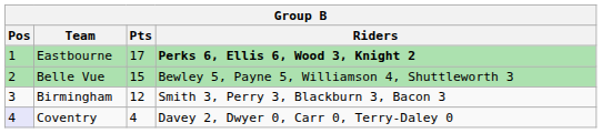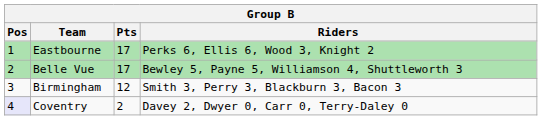 <table class="wikitable">
 <tr>
 <th colspan="4">Group B</th>
 </tr>
 <tr>
 <th width=20>Pos</th>
 <th width=90>Team</th>
 <th width=20>Pts</th>
 <th width=450>Riders</th>
 </tr>
 <tr style="background:#ACE1AF;">
 <td>1</td>
 <td align=left>Eastbourne</td>
 <td>17</td>
-<td><strong>Perks 6, Ellis 6, Wood 3, Knight 2</strong></td>
+<td>Perks 6, Ellis 6, Wood 3, Knight 2</td>
 </tr>
 <tr style="background:#ACE1AF;">
 <td>2</td>
 <td align=left>Belle Vue</td>
-<td>15</td>
+<td>17</td>
 <td>Bewley 5, Payne 5, Williamson 4, Shuttleworth 3</td>
 </tr>
 <tr>
 <td>3</td>
 <td align=left>Birmingham</td>
 <td>12</td>
 <td>Smith 3, Perry 3, Blackburn 3, Bacon 3</td>
 </tr>
 <tr>
 <td style="background: lavender;">4</td>
 <td align=left>Coventry</td>
-<td>4</td>
+<td>2</td>
 <td>Davey 2, Dwyer 0, Carr 0, Terry-Daley 0</td>
 </tr>
 </table>
